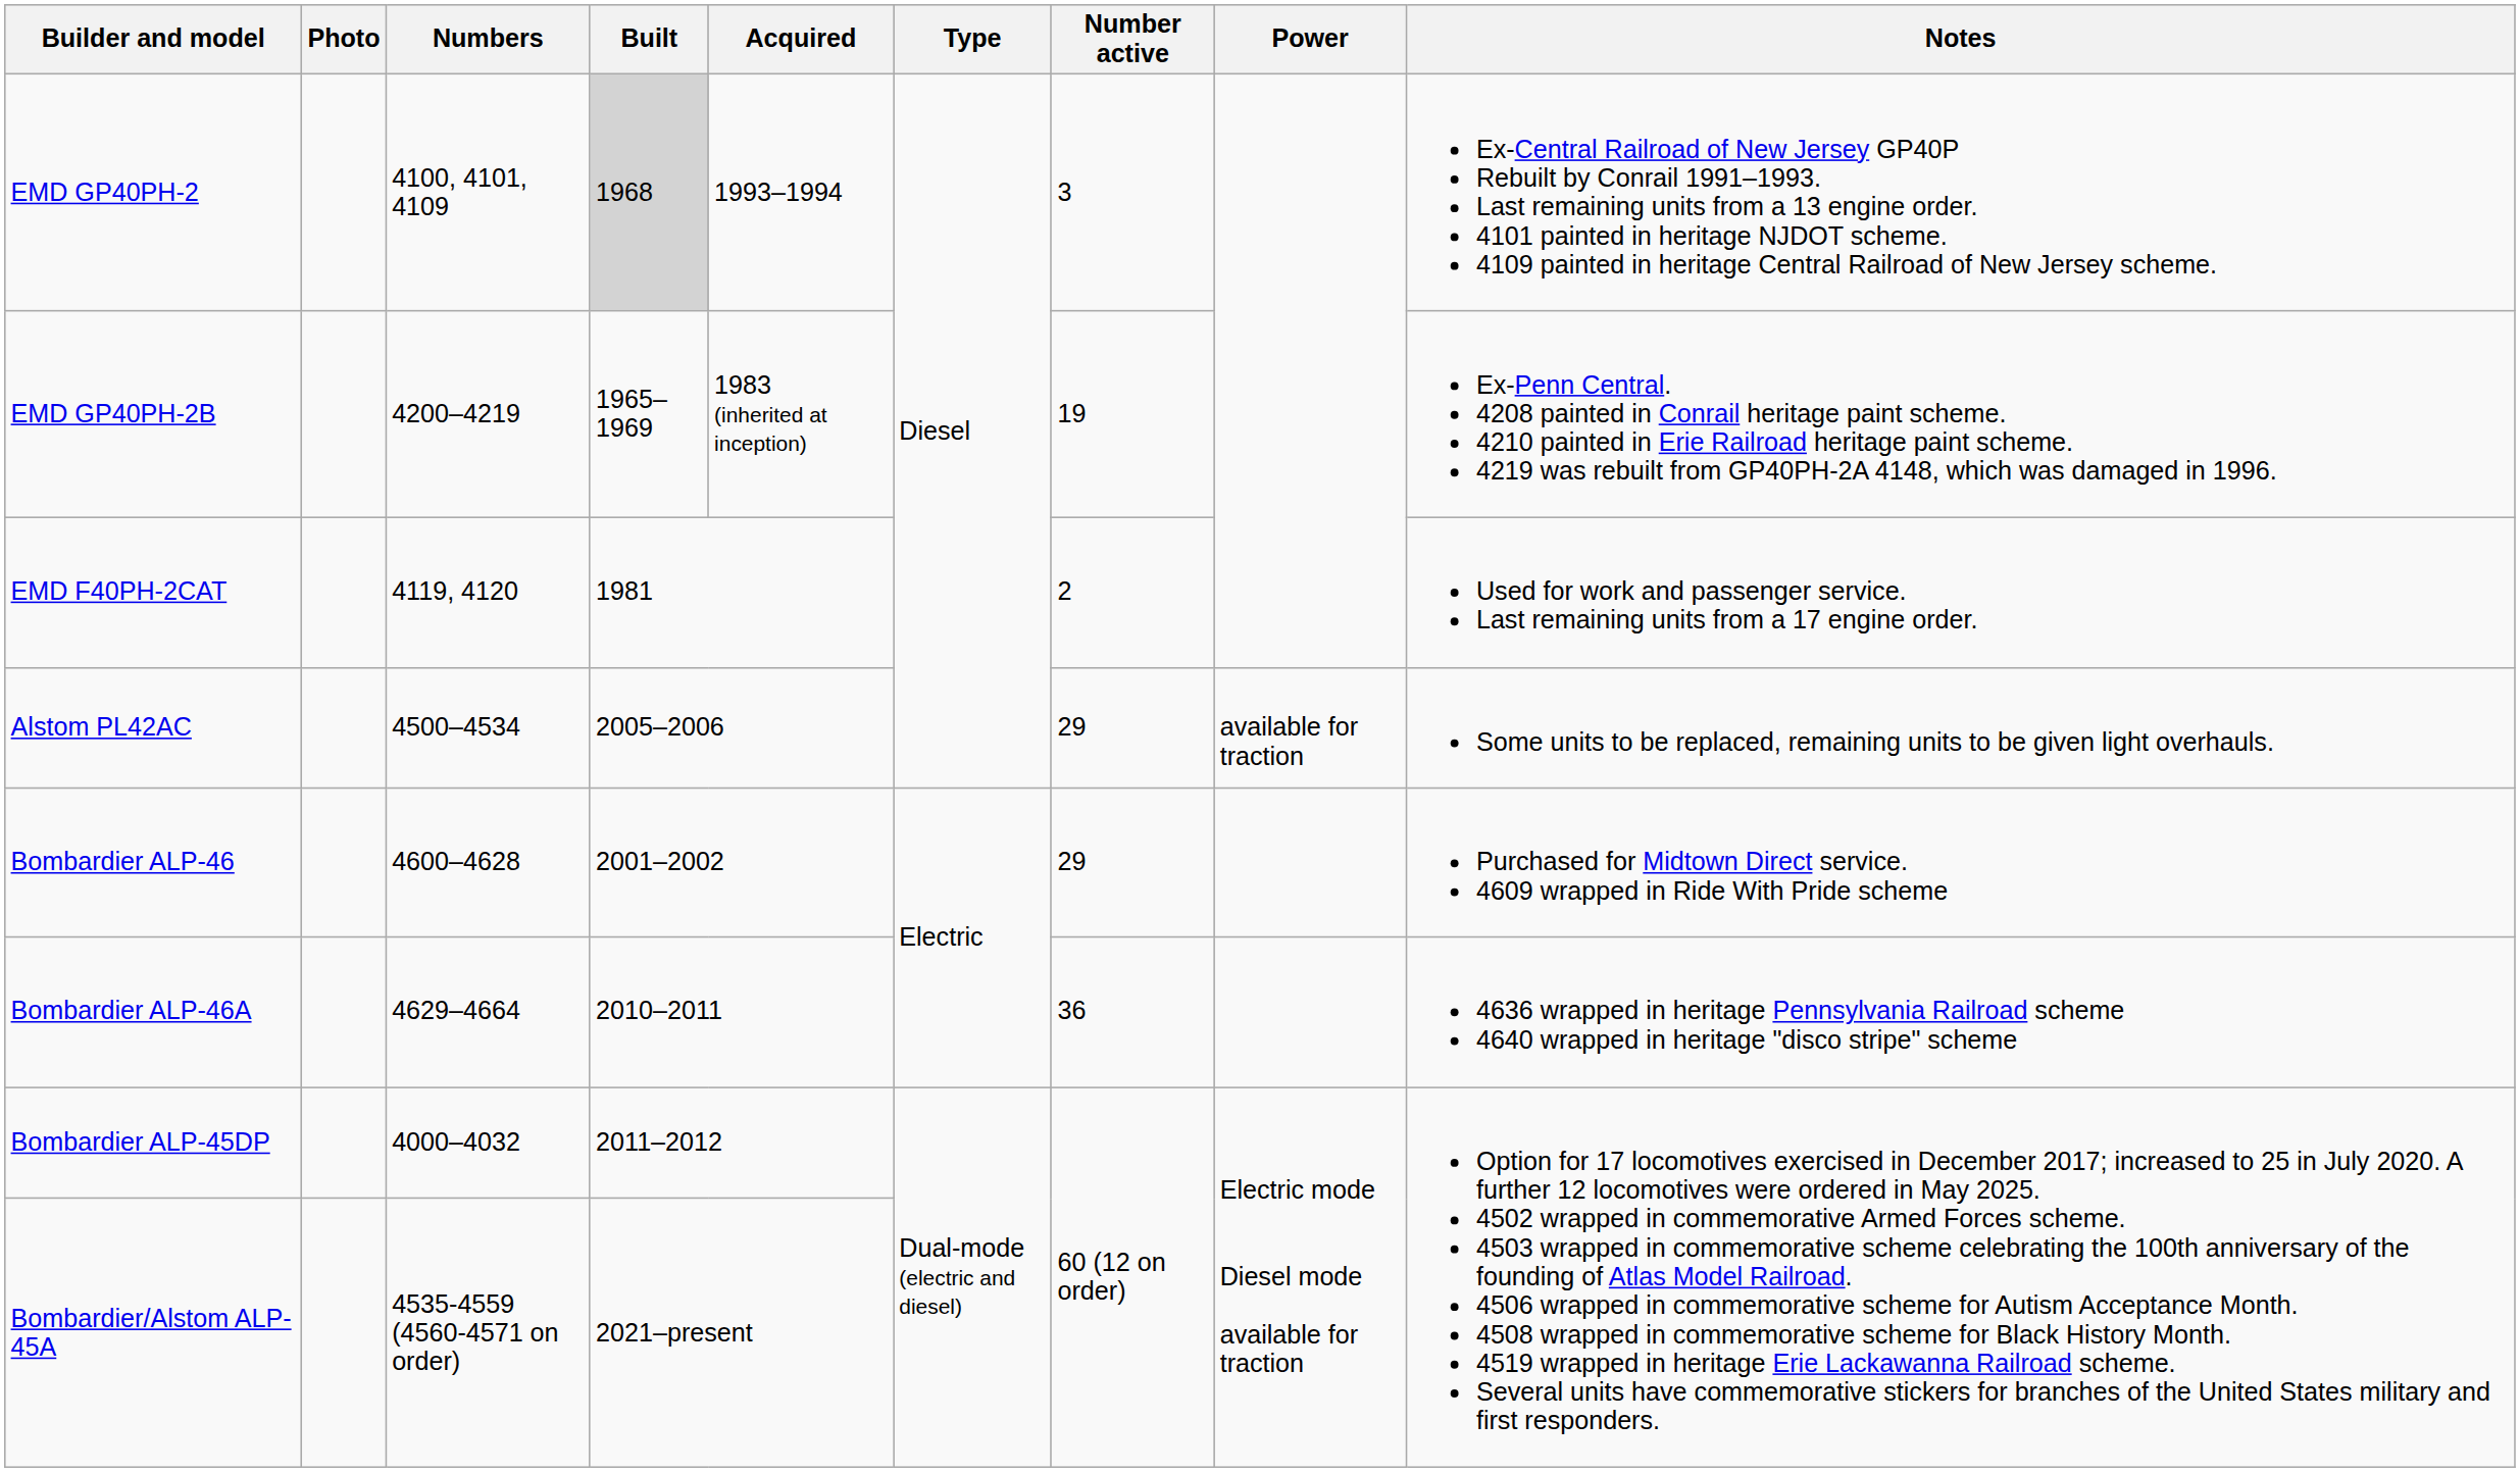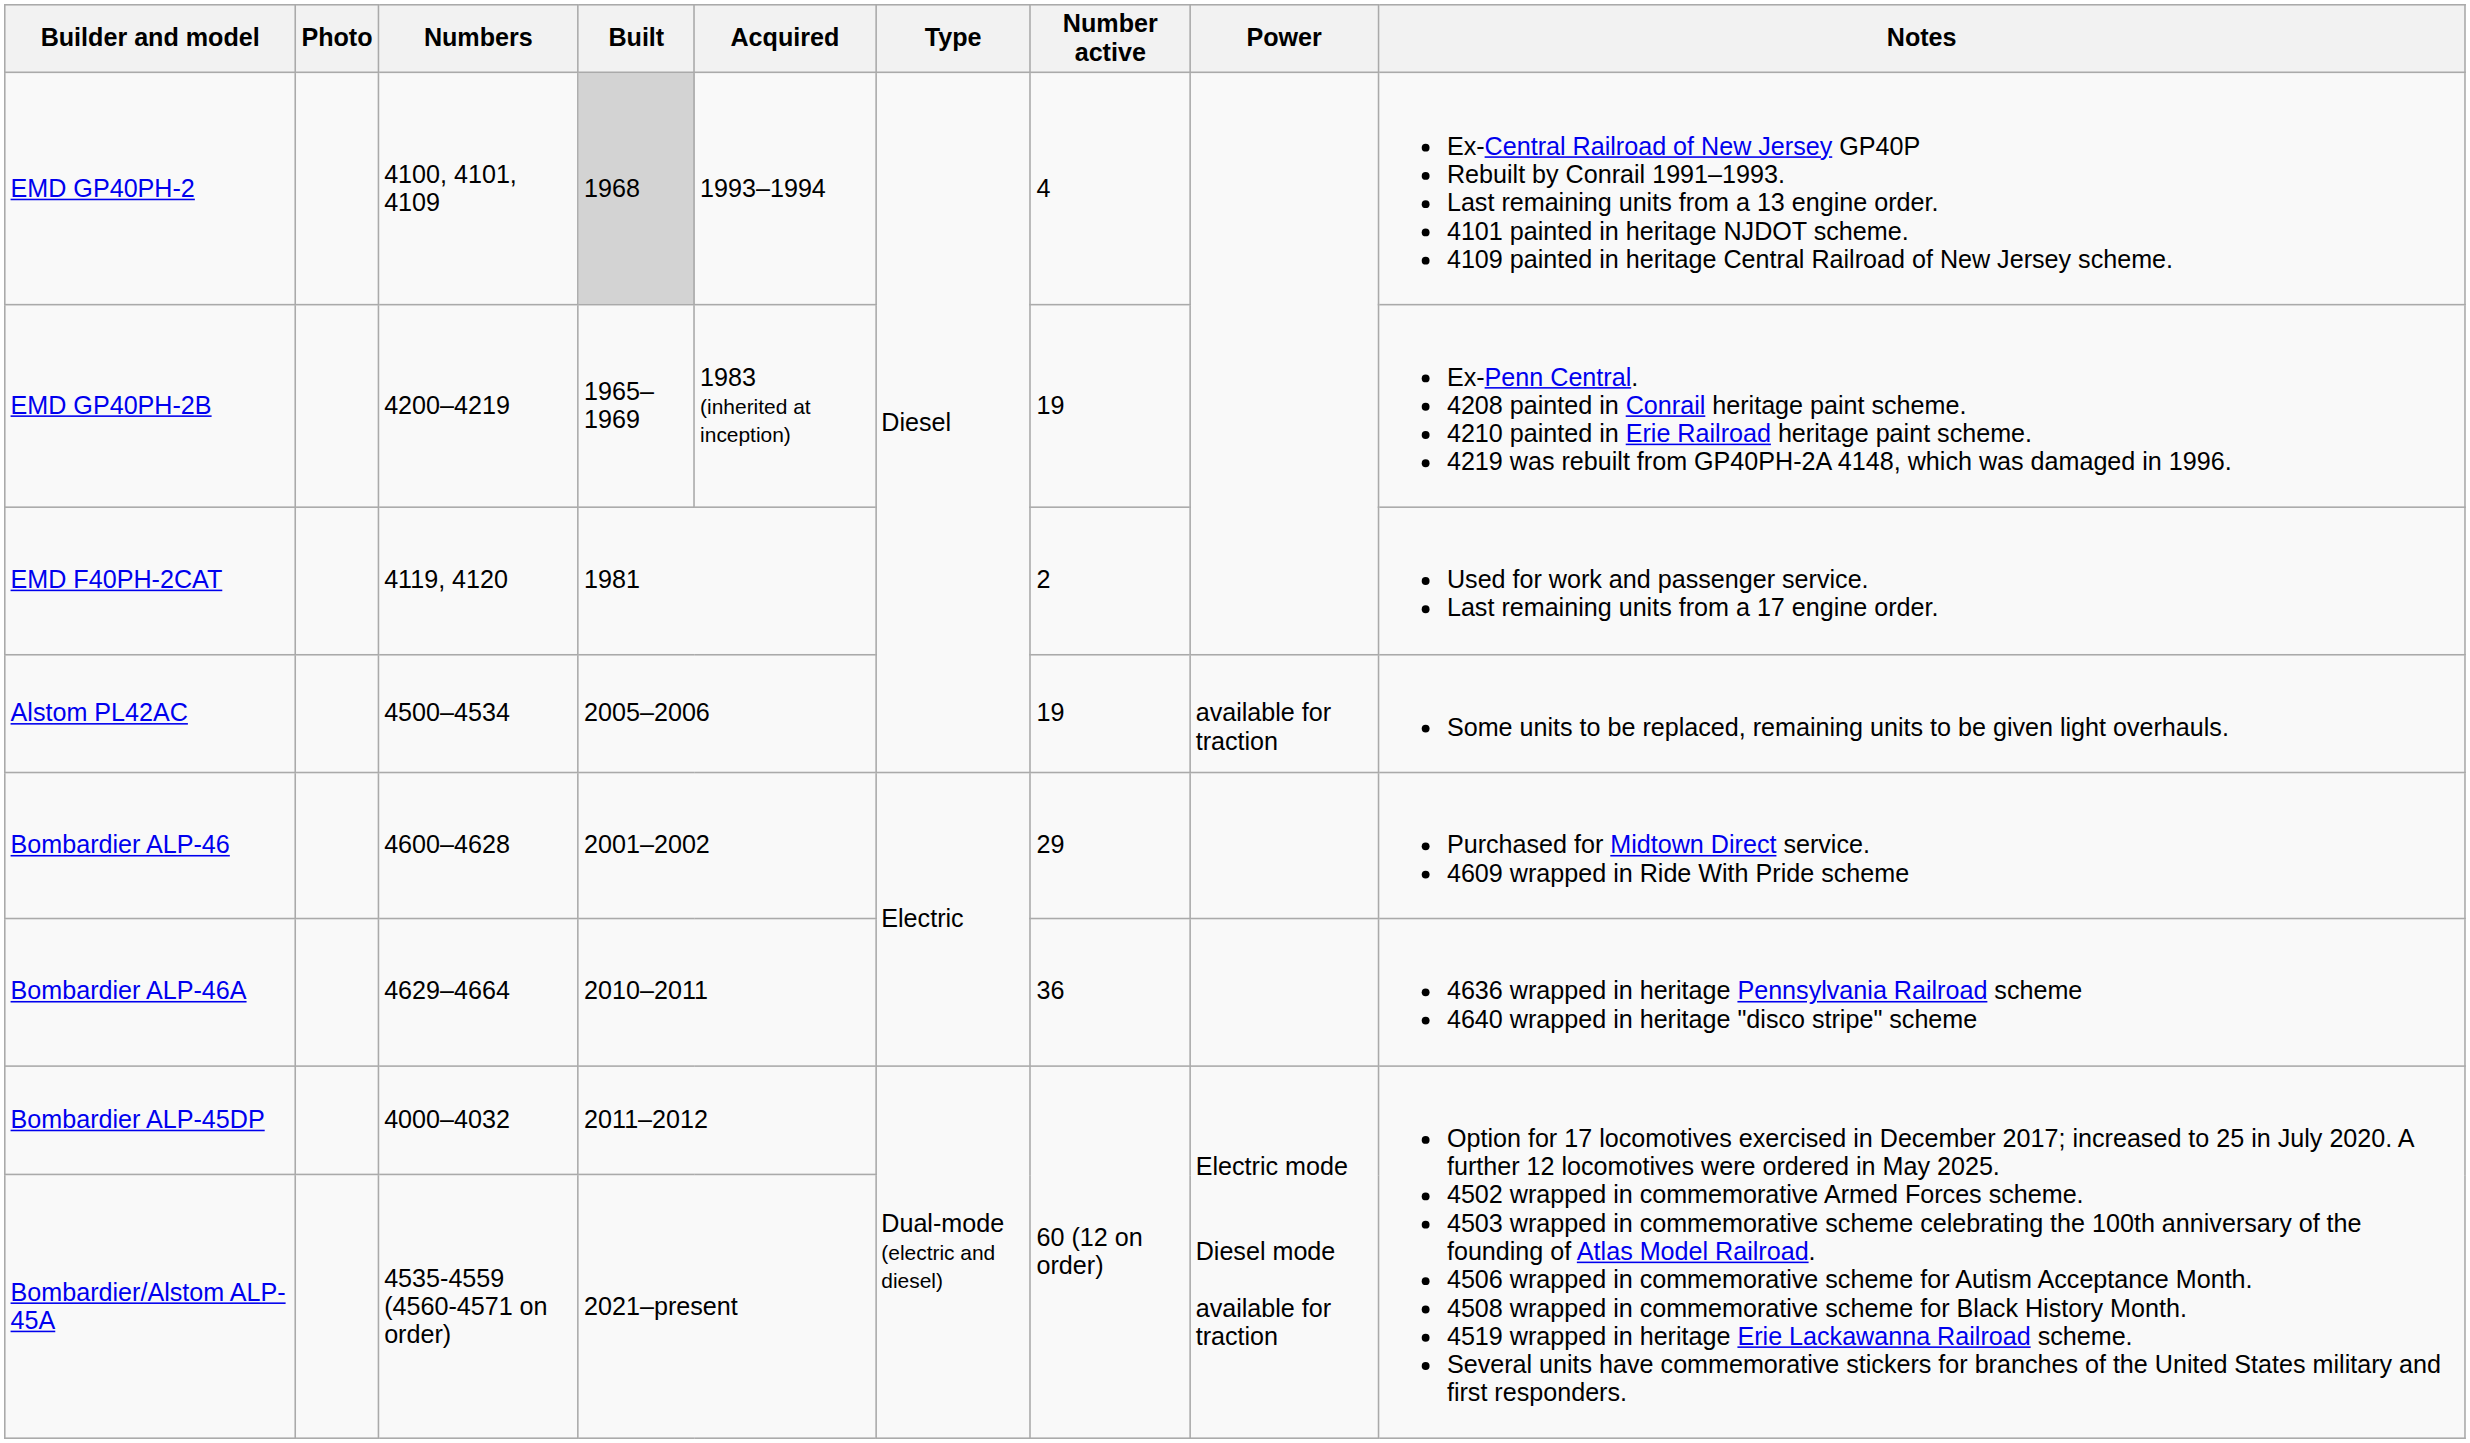 <table class="wikitable">
 <tr>
 <th>Builder and model</th>
 <th>Photo</th>
 <th>Numbers</th>
 <th>Built</th>
 <th>Acquired</th>
 <th>Type</th>
 <th>Number active</th>
 <th>Power</th>
 <th>Notes</th>
 </tr>
 <tr>
 <td><a href='#'>EMD GP40PH-2</a></td>
 <td></td>
 <td>4100, 4101, 4109</td>
 <td style="background: lightgrey;">1968</td>
 <td>1993–1994</td>
 <td rowspan="4">Diesel</td>
-<td>3</td>
+<td>4</td>
 <td rowspan="3"></td>
 <td><br><ul><li>Ex-<a href='#'>Central Railroad of New Jersey</a> GP40P</li><li>Rebuilt by Conrail 1991–1993.</li><li>Last remaining units from a 13 engine order.</li><li>4101 painted in heritage NJDOT scheme.</li><li>4109 painted in heritage Central Railroad of New Jersey scheme.</li></ul></td>
 </tr>
 <tr>
 <td><a href='#'>EMD GP40PH-2B</a></td>
 <td></td>
 <td>4200–4219</td>
 <td>1965–1969</td>
 <td>1983<br><small>(inherited at inception)</small></td>
 <td>19</td>
 <td><br><ul><li>Ex-<a href='#'>Penn Central</a>.</li><li>4208 painted in <a href='#'>Conrail</a> heritage paint scheme.</li><li>4210 painted in <a href='#'>Erie Railroad</a> heritage paint scheme.</li><li>4219 was rebuilt from GP40PH-2A 4148, which was damaged in 1996.</li></ul></td>
 </tr>
 <tr>
 <td><a href='#'>EMD F40PH-2CAT</a></td>
 <td></td>
 <td>4119, 4120</td>
 <td colspan="2">1981</td>
 <td>2</td>
 <td><br><ul><li>Used for work and passenger service.</li><li>Last remaining units from a 17 engine order.</li></ul></td>
 </tr>
 <tr>
 <td><a href='#'>Alstom PL42AC</a></td>
 <td></td>
 <td>4500–4534</td>
 <td colspan=2>2005–2006</td>
-<td>29</td>
+<td>19</td>
 <td><br> available for traction</td>
 <td><br><ul><li>Some units to be replaced, remaining units to be given light overhauls.</li></ul></td>
 </tr>
 <tr>
 <td><a href='#'>Bombardier ALP-46</a></td>
 <td></td>
 <td>4600–4628</td>
 <td colspan=2>2001–2002</td>
 <td rowspan="2">Electric</td>
 <td>29</td>
 <td></td>
 <td><br><ul><li>Purchased for <a href='#'>Midtown Direct</a> service.</li><li>4609 wrapped in Ride With Pride scheme</li></ul></td>
 </tr>
 <tr>
 <td><a href='#'>Bombardier ALP-46A</a></td>
 <td></td>
 <td>4629–4664</td>
 <td colspan=2>2010–2011</td>
 <td>36</td>
 <td></td>
 <td><br><ul><li>4636 wrapped in heritage <a href='#'>Pennsylvania Railroad</a> scheme</li><li>4640 wrapped in heritage "disco stripe" scheme</li></ul></td>
 </tr>
 <tr>
 <td><a href='#'>Bombardier ALP-45DP</a></td>
 <td></td>
 <td>4000–4032</td>
 <td colspan=2>2011–2012</td>
 <td rowspan=2>Dual-mode<br><small>(electric and diesel)</small></td>
 <td rowspan=2>60 (12 on order)</td>
 <td rowspan=2>Electric mode<br><br><br>Diesel mode<br><br> available for traction</td>
 <td rowspan=2><br><ul><li>Option for 17 locomotives exercised in December 2017; increased to 25 in July 2020. A further 12 locomotives were ordered in May 2025. </li><li>4502 wrapped in commemorative Armed Forces scheme.</li><li>4503 wrapped in commemorative scheme celebrating the 100th anniversary of the founding of <a href='#'>Atlas Model Railroad</a>.</li><li>4506 wrapped in commemorative scheme for Autism Acceptance Month.</li><li>4508 wrapped in commemorative scheme for Black History Month.</li><li>4519 wrapped in heritage <a href='#'>Erie Lackawanna Railroad</a> scheme.</li><li>Several units have commemorative stickers for branches of the United States military and first responders.</li></ul></td>
 </tr>
 <tr>
 <td><a href='#'>Bombardier/Alstom ALP-45A</a></td>
 <td></td>
 <td>4535-4559 <br> (4560-4571 on order)</td>
 <td colspan=2>2021–present</td>
 </tr>
 </table>
